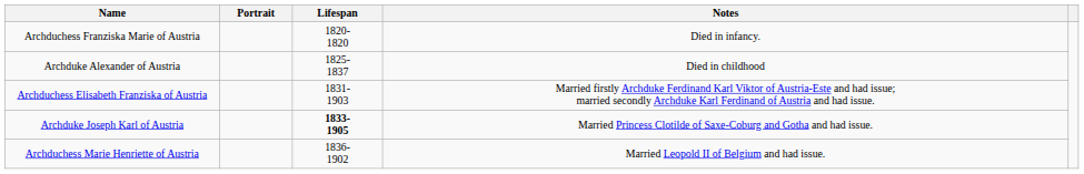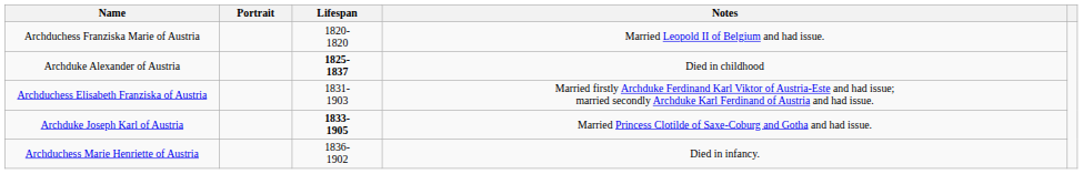 <table style="text-align:center; width:100%" class="wikitable">
 <tr>
 <th width=20%>Name</th>
 <th width=100px>Portrait</th>
 <th>Lifespan</th>
 <th>Notes</th>
 <th></th>
 </tr>
 <tr>
 <td>Archduchess Franziska Marie of Austria<br></td>
 <td></td>
 <td>1820-<br>1820</td>
-<td>Died in infancy.</td>
+<td>Married <a href='#'>Leopold II of Belgium</a> and had issue.</td>
 </tr>
 <tr>
 <td>Archduke Alexander of Austria<br></td>
 <td></td>
-<td>1825-<br>1837</td>
+<td><strong>1825-<br>1837</strong></td>
 <td>Died in childhood</td>
 </tr>
 <tr>
 <td><a href='#'>Archduchess Elisabeth Franziska of Austria</a><br></td>
 <td></td>
 <td>1831-<br> 1903</td>
 <td>Married firstly <a href='#'>Archduke Ferdinand Karl Viktor of Austria-Este</a> and had issue;<br>married secondly <a href='#'>Archduke Karl Ferdinand of Austria</a> and had issue.</td>
 </tr>
 <tr>
 <td><a href='#'>Archduke Joseph Karl of Austria</a><br></td>
 <td></td>
 <td><strong>1833-<br>1905</strong></td>
 <td>Married <a href='#'>Princess Clotilde of Saxe-Coburg and Gotha</a> and had issue.</td>
 </tr>
 <tr>
 <td><a href='#'>Archduchess Marie Henriette of Austria</a></td>
 <td></td>
 <td>1836-<br>1902</td>
-<td>Married <a href='#'>Leopold II of Belgium</a> and had issue.</td>
+<td>Died in infancy.</td>
 </tr>
 </table>
